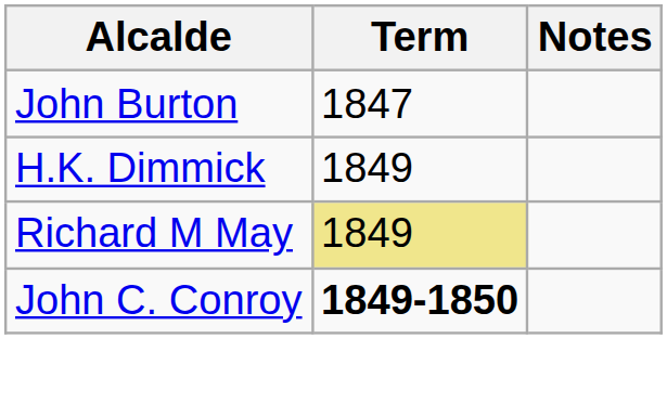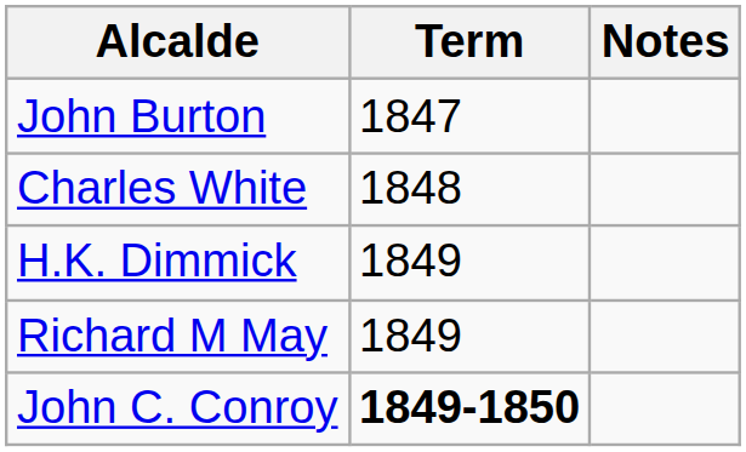 <table class="wikitable">
 <tr>
 <th>Alcalde</th>
 <th>Term</th>
 <th>Notes</th>
 </tr>
 <tr>
 <td><a href='#'>John Burton</a></td>
 <td>1847</td>
 <td></td>
 </tr>
 <tr>
+<td><a href='#'>Charles White</a></td>
+<td>1848</td>
+<td></td>
+</tr>
+<tr>
 <td><a href='#'>H.K. Dimmick</a></td>
 <td>1849</td>
 <td></td>
 </tr>
 <tr>
 <td><a href='#'>Richard M May</a></td>
-<td style="background: khaki;">1849</td>
+<td>1849</td>
 <td></td>
 </tr>
 <tr>
 <td><a href='#'>John C. Conroy</a></td>
 <td><strong>1849-1850</strong></td>
 <td></td>
 </tr>
 </table>
